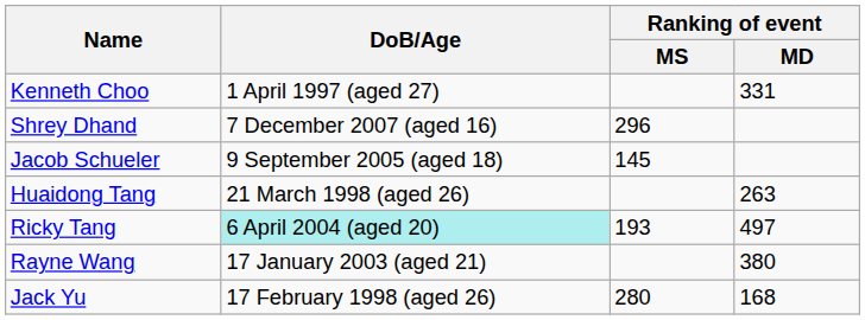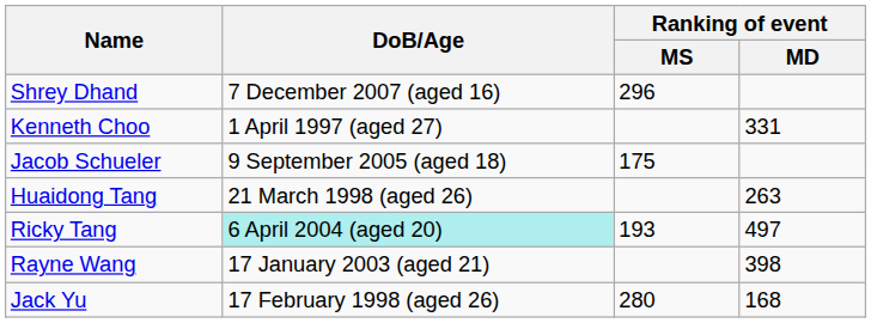 <table class="wikitable" style="width:600px; font-size:95%;">
 <tr>
 <th rowspan="2" align="left">Name</th>
 <th rowspan="2" align="left">DoB/Age</th>
 <th colspan="2" align="center">Ranking of event</th>
 </tr>
 <tr>
 <th align="center">MS</th>
 <th align="center">MD</th>
 </tr>
 <tr>
+<td align="left"><a href='#'>Shrey Dhand</a></td>
+<td align="left">7 December 2007 (aged 16)</td>
+<td>296</td>
+<td></td>
+</tr>
+<tr>
 <td align="left"><a href='#'>Kenneth Choo</a></td>
 <td align="left">1 April 1997 (aged 27)</td>
 <td></td>
 <td>331</td>
 </tr>
 <tr>
-<td align="left"><a href='#'>Shrey Dhand</a></td>
-<td align="left">7 December 2007 (aged 16)</td>
-<td>296</td>
-<td></td>
-</tr>
-<tr>
 <td align="left"><a href='#'>Jacob Schueler</a></td>
 <td>9 September 2005 (aged 18)</td>
-<td>145</td>
+<td>175</td>
 <td></td>
 </tr>
 <tr>
 <td align="left"><a href='#'>Huaidong Tang</a></td>
 <td align="left">21 March 1998 (aged 26)</td>
 <td></td>
 <td>263</td>
 </tr>
 <tr>
 <td align="left"><a href='#'>Ricky Tang</a></td>
 <td align="left" style="background: paleturquoise;">6 April 2004 (aged 20)</td>
 <td>193</td>
 <td>497</td>
 </tr>
 <tr>
 <td align="left"><a href='#'>Rayne Wang</a></td>
 <td align="left">17 January 2003 (aged 21)</td>
 <td></td>
-<td>380</td>
+<td>398</td>
 </tr>
 <tr>
 <td><a href='#'>Jack Yu</a></td>
 <td align="left">17 February 1998 (aged 26)</td>
 <td>280</td>
 <td>168</td>
 </tr>
 </table>
